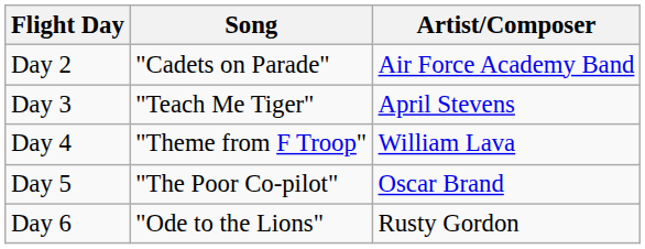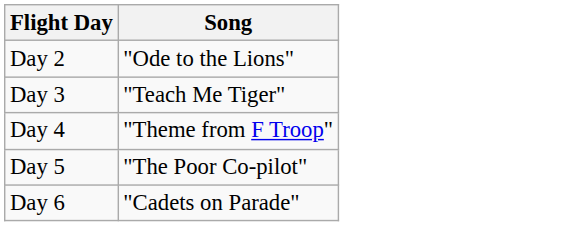 <table class="wikitable">
 <tr>
 <th>Flight Day</th>
 <th>Song</th>
-<th>Artist/Composer</th>
 </tr>
 <tr>
 <td>Day 2</td>
-<td>"Cadets on Parade"</td>
-<td><a href='#'>Air Force Academy Band</a></td>
+<td>"Ode to the Lions"</td>
 </tr>
 <tr>
 <td>Day 3</td>
 <td>"Teach Me Tiger"</td>
-<td><a href='#'>April Stevens</a></td>
 </tr>
 <tr>
 <td>Day 4</td>
 <td>"Theme from <a href='#'>F Troop</a>"</td>
-<td><a href='#'>William Lava</a></td>
 </tr>
 <tr>
 <td>Day 5</td>
 <td>"The Poor Co-pilot"</td>
-<td><a href='#'>Oscar Brand</a></td>
 </tr>
 <tr>
 <td>Day 6</td>
-<td>"Ode to the Lions"</td>
-<td>Rusty Gordon</td>
+<td>"Cadets on Parade"</td>
 </tr>
 </table>
